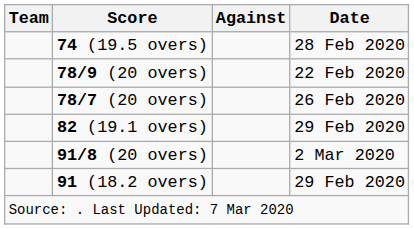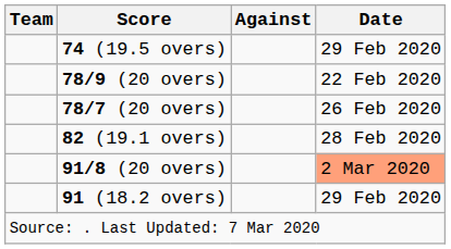 <table class="wikitable sortable" style="text-align:left">
 <tr>
 <th>Team</th>
 <th>Score</th>
 <th>Against</th>
 <th class="unsortable">Date</th>
 </tr>
 <tr>
 <td></td>
 <td><strong>74</strong> (19.5 overs)</td>
 <td></td>
-<td>28 Feb 2020</td>
+<td>29 Feb 2020</td>
 </tr>
 <tr>
 <td></td>
 <td><strong>78/9</strong> (20 overs)</td>
 <td></td>
 <td>22 Feb 2020</td>
 </tr>
 <tr>
 <td></td>
 <td><strong>78/7</strong> (20 overs)</td>
 <td></td>
 <td>26 Feb 2020</td>
 </tr>
 <tr>
 <td></td>
 <td><strong>82</strong> (19.1 overs)</td>
 <td></td>
-<td>29 Feb 2020</td>
+<td>28 Feb 2020</td>
 </tr>
 <tr>
 <td></td>
 <td><strong>91/8</strong> (20 overs)</td>
 <td></td>
-<td>2 Mar 2020</td>
+<td style="background: lightsalmon;">2 Mar 2020</td>
 </tr>
 <tr>
 <td></td>
 <td><strong>91</strong> (18.2 overs)</td>
 <td></td>
 <td>29 Feb 2020</td>
 </tr>
 <tr>
 <td colspan=5><small>Source: . Last Updated: 7 Mar 2020 </small></td>
 </tr>
 </table>
